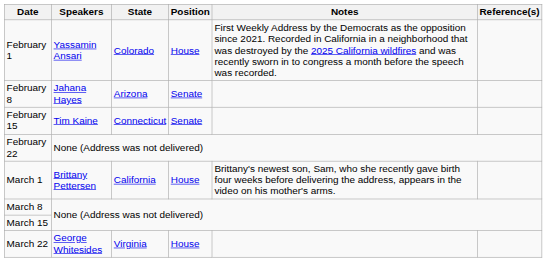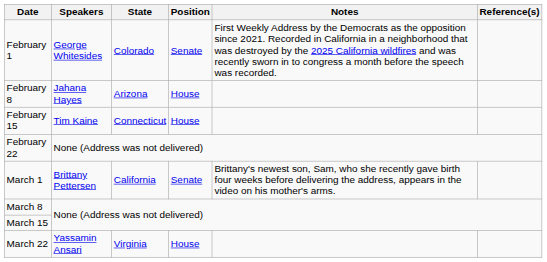 <table class="wikitable sortable mw-collapsible mw-collapsed">
 <tr>
 <th style="text-align: center;">Date</th>
 <th style="text-align: center;">Speakers</th>
 <th style="text-align: center;">State</th>
 <th style="text-align: center;">Position</th>
 <th style="text-align: center;">Notes</th>
 <th style="text-align: center;">Reference(s)</th>
 </tr>
 <tr>
 <td>February 1</td>
-<td><a href='#'>Yassamin Ansari</a></td>
+<td><a href='#'>George Whitesides</a></td>
 <td><a href='#'>Colorado</a></td>
-<td><a href='#'>House</a></td>
+<td><a href='#'>Senate</a></td>
 <td>First Weekly Address by the Democrats as the opposition since 2021. Recorded in California in a neighborhood that was destroyed by the <a href='#'>2025 California wildfires</a> and was recently sworn in to congress a month before the speech was recorded.</td>
 <td></td>
 </tr>
 <tr>
 <td>February 8</td>
 <td><a href='#'>Jahana Hayes</a></td>
 <td><a href='#'>Arizona</a></td>
-<td><a href='#'>Senate</a></td>
+<td><a href='#'>House</a></td>
 <td></td>
 <td></td>
 </tr>
 <tr>
 <td>February 15</td>
 <td><a href='#'>Tim Kaine</a></td>
 <td><a href='#'>Connecticut</a></td>
-<td><a href='#'>Senate</a></td>
+<td><a href='#'>House</a></td>
 <td></td>
 <td></td>
 </tr>
 <tr>
 <td>February 22</td>
 <td colspan="5">None (Address was not delivered)</td>
 </tr>
 <tr>
 <td>March 1</td>
 <td><a href='#'>Brittany Pettersen</a></td>
 <td><a href='#'>California</a></td>
-<td><a href='#'>House</a></td>
+<td><a href='#'>Senate</a></td>
 <td>Brittany's newest son, Sam, who she recently gave birth four weeks before delivering the address, appears in the video on his mother's arms.</td>
 <td></td>
 </tr>
 <tr>
 <td>March 8</td>
 <td rowspan="2" colspan="5">None (Address was not delivered)</td>
 </tr>
 <tr>
 <td>March 15</td>
 </tr>
 <tr>
 <td>March 22</td>
-<td><a href='#'>George Whitesides</a></td>
+<td><a href='#'>Yassamin Ansari</a></td>
 <td><a href='#'>Virginia</a></td>
 <td><a href='#'>House</a></td>
 <td></td>
 <td></td>
 </tr>
 </table>
